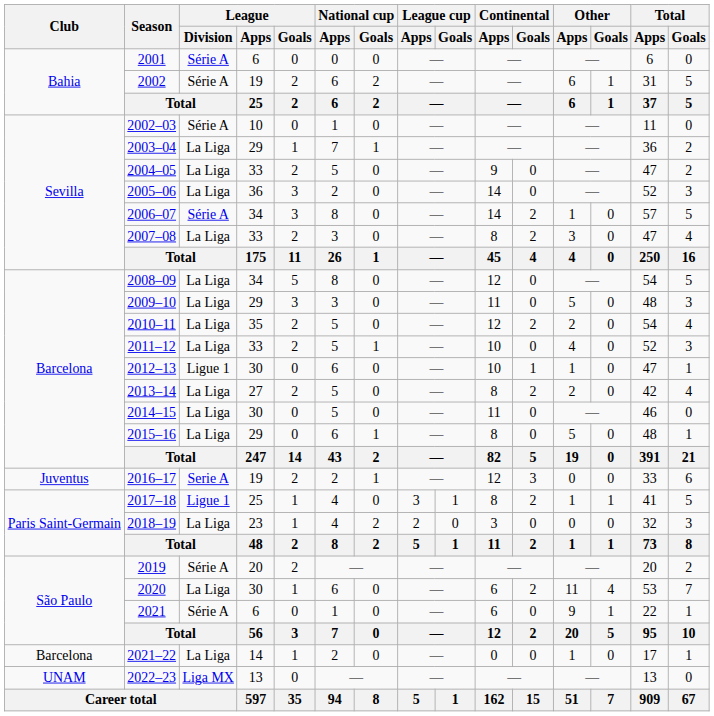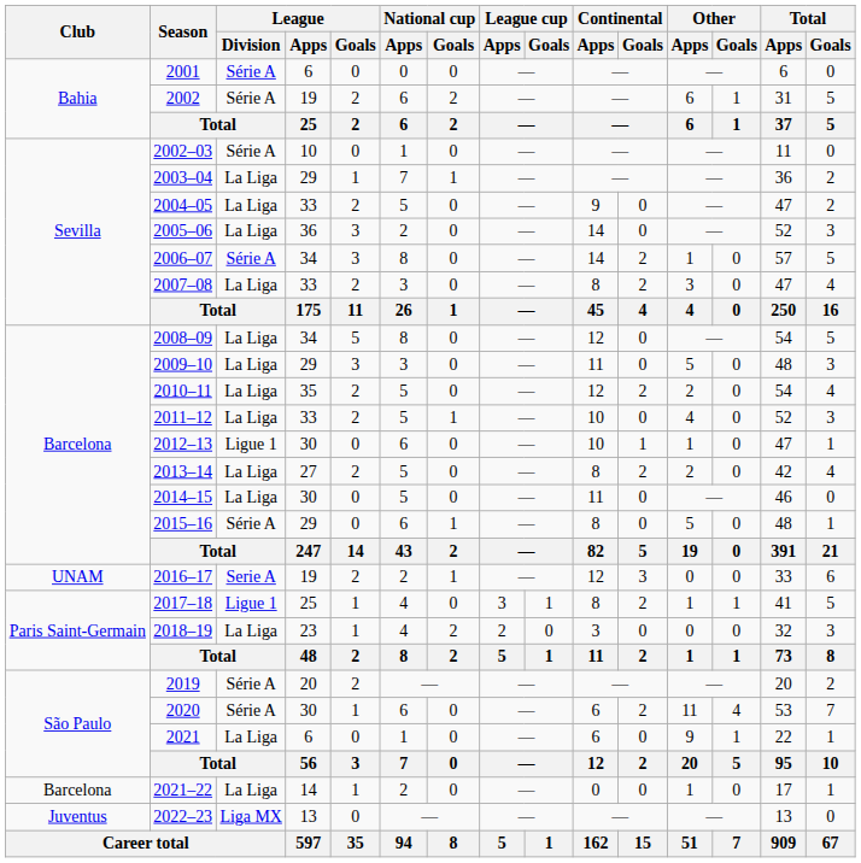 <table class="wikitable" style="text-align:center">
 <tr>
 <th rowspan=2>Club</th>
 <th rowspan=2>Season</th>
 <th colspan=3>League</th>
 <th colspan=2>National cup</th>
 <th colspan=2>League cup</th>
 <th colspan=2>Continental</th>
 <th colspan=2>Other</th>
 <th colspan=2>Total</th>
 </tr>
 <tr>
 <th>Division</th>
 <th>Apps</th>
 <th>Goals</th>
 <th>Apps</th>
 <th>Goals</th>
 <th>Apps</th>
 <th>Goals</th>
 <th>Apps</th>
 <th>Goals</th>
 <th>Apps</th>
 <th>Goals</th>
 <th>Apps</th>
 <th>Goals</th>
 </tr>
 <tr>
 <td rowspan=3><a href='#'>Bahia</a></td>
 <td><a href='#'>2001</a></td>
 <td><a href='#'>Série A</a></td>
 <td>6</td>
 <td>0</td>
 <td>0</td>
 <td>0</td>
 <td colspan=2>—</td>
 <td colspan=2>—</td>
 <td colspan=2>—</td>
 <td>6</td>
 <td>0</td>
 </tr>
 <tr>
 <td><a href='#'>2002</a></td>
 <td>Série A</td>
 <td>19</td>
 <td>2</td>
 <td>6</td>
 <td>2</td>
 <td colspan=2>—</td>
 <td colspan=2>—</td>
 <td>6</td>
 <td>1</td>
 <td>31</td>
 <td>5</td>
 </tr>
 <tr>
 <th colspan=2>Total</th>
 <th>25</th>
 <th>2</th>
 <th>6</th>
 <th>2</th>
 <th colspan=2>—</th>
 <th colspan=2>—</th>
 <th>6</th>
 <th>1</th>
 <th>37</th>
 <th>5</th>
 </tr>
 <tr>
 <td rowspan=7><a href='#'>Sevilla</a></td>
 <td><a href='#'>2002–03</a></td>
 <td>Série A</td>
 <td>10</td>
 <td>0</td>
 <td>1</td>
 <td>0</td>
 <td colspan=2>—</td>
 <td colspan=2>—</td>
 <td colspan=2>—</td>
 <td>11</td>
 <td>0</td>
 </tr>
 <tr>
 <td><a href='#'>2003–04</a></td>
 <td>La Liga</td>
 <td>29</td>
 <td>1</td>
 <td>7</td>
 <td>1</td>
 <td colspan=2>—</td>
 <td colspan=2>—</td>
 <td colspan=2>—</td>
 <td>36</td>
 <td>2</td>
 </tr>
 <tr>
 <td><a href='#'>2004–05</a></td>
 <td>La Liga</td>
 <td>33</td>
 <td>2</td>
 <td>5</td>
 <td>0</td>
 <td colspan=2>—</td>
 <td>9</td>
 <td>0</td>
 <td colspan=2>—</td>
 <td>47</td>
 <td>2</td>
 </tr>
 <tr>
 <td><a href='#'>2005–06</a></td>
 <td>La Liga</td>
 <td>36</td>
 <td>3</td>
 <td>2</td>
 <td>0</td>
 <td colspan=2>—</td>
 <td>14</td>
 <td>0</td>
 <td colspan=2>—</td>
 <td>52</td>
 <td>3</td>
 </tr>
 <tr>
 <td><a href='#'>2006–07</a></td>
 <td><a href='#'>Série A</a></td>
 <td>34</td>
 <td>3</td>
 <td>8</td>
 <td>0</td>
 <td colspan=2>—</td>
 <td>14</td>
 <td>2</td>
 <td>1</td>
 <td>0</td>
 <td>57</td>
 <td>5</td>
 </tr>
 <tr>
 <td><a href='#'>2007–08</a></td>
 <td>La Liga</td>
 <td>33</td>
 <td>2</td>
 <td>3</td>
 <td>0</td>
 <td colspan=2>—</td>
 <td>8</td>
 <td>2</td>
 <td>3</td>
 <td>0</td>
 <td>47</td>
 <td>4</td>
 </tr>
 <tr>
 <th colspan=2>Total</th>
 <th>175</th>
 <th>11</th>
 <th>26</th>
 <th>1</th>
 <th colspan=2>—</th>
 <th>45</th>
 <th>4</th>
 <th>4</th>
 <th>0</th>
 <th>250</th>
 <th>16</th>
 </tr>
 <tr>
 <td rowspan=9><a href='#'>Barcelona</a></td>
 <td><a href='#'>2008–09</a></td>
 <td>La Liga</td>
 <td>34</td>
 <td>5</td>
 <td>8</td>
 <td>0</td>
 <td colspan=2>—</td>
 <td>12</td>
 <td>0</td>
 <td colspan=2>—</td>
 <td>54</td>
 <td>5</td>
 </tr>
 <tr>
 <td><a href='#'>2009–10</a></td>
 <td>La Liga</td>
 <td>29</td>
 <td>3</td>
 <td>3</td>
 <td>0</td>
 <td colspan=2>—</td>
 <td>11</td>
 <td>0</td>
 <td>5</td>
 <td>0</td>
 <td>48</td>
 <td>3</td>
 </tr>
 <tr>
 <td><a href='#'>2010–11</a></td>
 <td>La Liga</td>
 <td>35</td>
 <td>2</td>
 <td>5</td>
 <td>0</td>
 <td colspan=2>—</td>
 <td>12</td>
 <td>2</td>
 <td>2</td>
 <td>0</td>
 <td>54</td>
 <td>4</td>
 </tr>
 <tr>
 <td><a href='#'>2011–12</a></td>
 <td>La Liga</td>
 <td>33</td>
 <td>2</td>
 <td>5</td>
 <td>1</td>
 <td colspan=2>—</td>
 <td>10</td>
 <td>0</td>
 <td>4</td>
 <td>0</td>
 <td>52</td>
 <td>3</td>
 </tr>
 <tr>
 <td><a href='#'>2012–13</a></td>
 <td>Ligue 1</td>
 <td>30</td>
 <td>0</td>
 <td>6</td>
 <td>0</td>
 <td colspan=2>—</td>
 <td>10</td>
 <td>1</td>
 <td>1</td>
 <td>0</td>
 <td>47</td>
 <td>1</td>
 </tr>
 <tr>
 <td><a href='#'>2013–14</a></td>
 <td>La Liga</td>
 <td>27</td>
 <td>2</td>
 <td>5</td>
 <td>0</td>
 <td colspan=2>—</td>
 <td>8</td>
 <td>2</td>
 <td>2</td>
 <td>0</td>
 <td>42</td>
 <td>4</td>
 </tr>
 <tr>
 <td><a href='#'>2014–15</a></td>
 <td>La Liga</td>
 <td>30</td>
 <td>0</td>
 <td>5</td>
 <td>0</td>
 <td colspan=2>—</td>
 <td>11</td>
 <td>0</td>
 <td colspan=2>—</td>
 <td>46</td>
 <td>0</td>
 </tr>
 <tr>
 <td><a href='#'>2015–16</a></td>
-<td>La Liga</td>
+<td>Série A</td>
 <td>29</td>
 <td>0</td>
 <td>6</td>
 <td>1</td>
 <td colspan=2>—</td>
 <td>8</td>
 <td>0</td>
 <td>5</td>
 <td>0</td>
 <td>48</td>
 <td>1</td>
 </tr>
 <tr>
 <th colspan=2>Total</th>
 <th>247</th>
 <th>14</th>
 <th>43</th>
 <th>2</th>
 <th colspan=2>—</th>
 <th>82</th>
 <th>5</th>
 <th>19</th>
 <th>0</th>
 <th>391</th>
 <th>21</th>
 </tr>
 <tr>
-<td><a href='#'>Juventus</a></td>
+<td><a href='#'>UNAM</a></td>
 <td><a href='#'>2016–17</a></td>
 <td><a href='#'>Serie A</a></td>
 <td>19</td>
 <td>2</td>
 <td>2</td>
 <td>1</td>
 <td colspan=2>—</td>
 <td>12</td>
 <td>3</td>
 <td>0</td>
 <td>0</td>
 <td>33</td>
 <td>6</td>
 </tr>
 <tr>
 <td rowspan=3><a href='#'>Paris Saint-Germain</a></td>
 <td><a href='#'>2017–18</a></td>
 <td><a href='#'>Ligue 1</a></td>
 <td>25</td>
 <td>1</td>
 <td>4</td>
 <td>0</td>
 <td>3</td>
 <td>1</td>
 <td>8</td>
 <td>2</td>
 <td>1</td>
 <td>1</td>
 <td>41</td>
 <td>5</td>
 </tr>
 <tr>
 <td><a href='#'>2018–19</a></td>
 <td>La Liga</td>
 <td>23</td>
 <td>1</td>
 <td>4</td>
 <td>2</td>
 <td>2</td>
 <td>0</td>
 <td>3</td>
 <td>0</td>
 <td>0</td>
 <td>0</td>
 <td>32</td>
 <td>3</td>
 </tr>
 <tr>
 <th colspan=2>Total</th>
 <th>48</th>
 <th>2</th>
 <th>8</th>
 <th>2</th>
 <th>5</th>
 <th>1</th>
 <th>11</th>
 <th>2</th>
 <th>1</th>
 <th>1</th>
 <th>73</th>
 <th>8</th>
 </tr>
 <tr>
 <td rowspan=4><a href='#'>São Paulo</a></td>
 <td><a href='#'>2019</a></td>
 <td>Série A</td>
 <td>20</td>
 <td>2</td>
 <td colspan=2>—</td>
 <td colspan=2>—</td>
 <td colspan=2>—</td>
 <td colspan=2>—</td>
 <td>20</td>
 <td>2</td>
 </tr>
 <tr>
 <td><a href='#'>2020</a></td>
-<td>La Liga</td>
+<td>Série A</td>
 <td>30</td>
 <td>1</td>
 <td>6</td>
 <td>0</td>
 <td colspan=2>—</td>
 <td>6</td>
 <td>2</td>
 <td>11</td>
 <td>4</td>
 <td>53</td>
 <td>7</td>
 </tr>
 <tr>
 <td><a href='#'>2021</a></td>
-<td>Série A</td>
+<td>La Liga</td>
 <td>6</td>
 <td>0</td>
 <td>1</td>
 <td>0</td>
 <td colspan=2>—</td>
 <td>6</td>
 <td>0</td>
 <td>9</td>
 <td>1</td>
 <td>22</td>
 <td>1</td>
 </tr>
 <tr>
 <th colspan=2>Total</th>
 <th>56</th>
 <th>3</th>
 <th>7</th>
 <th>0</th>
 <th colspan=2>—</th>
 <th>12</th>
 <th>2</th>
 <th>20</th>
 <th>5</th>
 <th>95</th>
 <th>10</th>
 </tr>
 <tr>
 <td>Barcelona</td>
 <td><a href='#'>2021–22</a></td>
 <td>La Liga</td>
 <td>14</td>
 <td>1</td>
 <td>2</td>
 <td>0</td>
 <td colspan=2>—</td>
 <td>0</td>
 <td>0</td>
 <td>1</td>
 <td>0</td>
 <td>17</td>
 <td>1</td>
 </tr>
 <tr>
-<td><a href='#'>UNAM</a></td>
+<td><a href='#'>Juventus</a></td>
 <td><a href='#'>2022–23</a></td>
 <td><a href='#'>Liga MX</a></td>
 <td>13</td>
 <td>0</td>
 <td colspan=2>—</td>
 <td colspan=2>—</td>
 <td colspan=2>—</td>
 <td colspan=2>—</td>
 <td>13</td>
 <td>0</td>
 </tr>
 <tr>
 <th colspan=3>Career total</th>
 <th>597</th>
 <th>35</th>
 <th>94</th>
 <th>8</th>
 <th>5</th>
 <th>1</th>
 <th>162</th>
 <th>15</th>
 <th>51</th>
 <th>7</th>
 <th>909</th>
 <th>67</th>
 </tr>
 </table>
